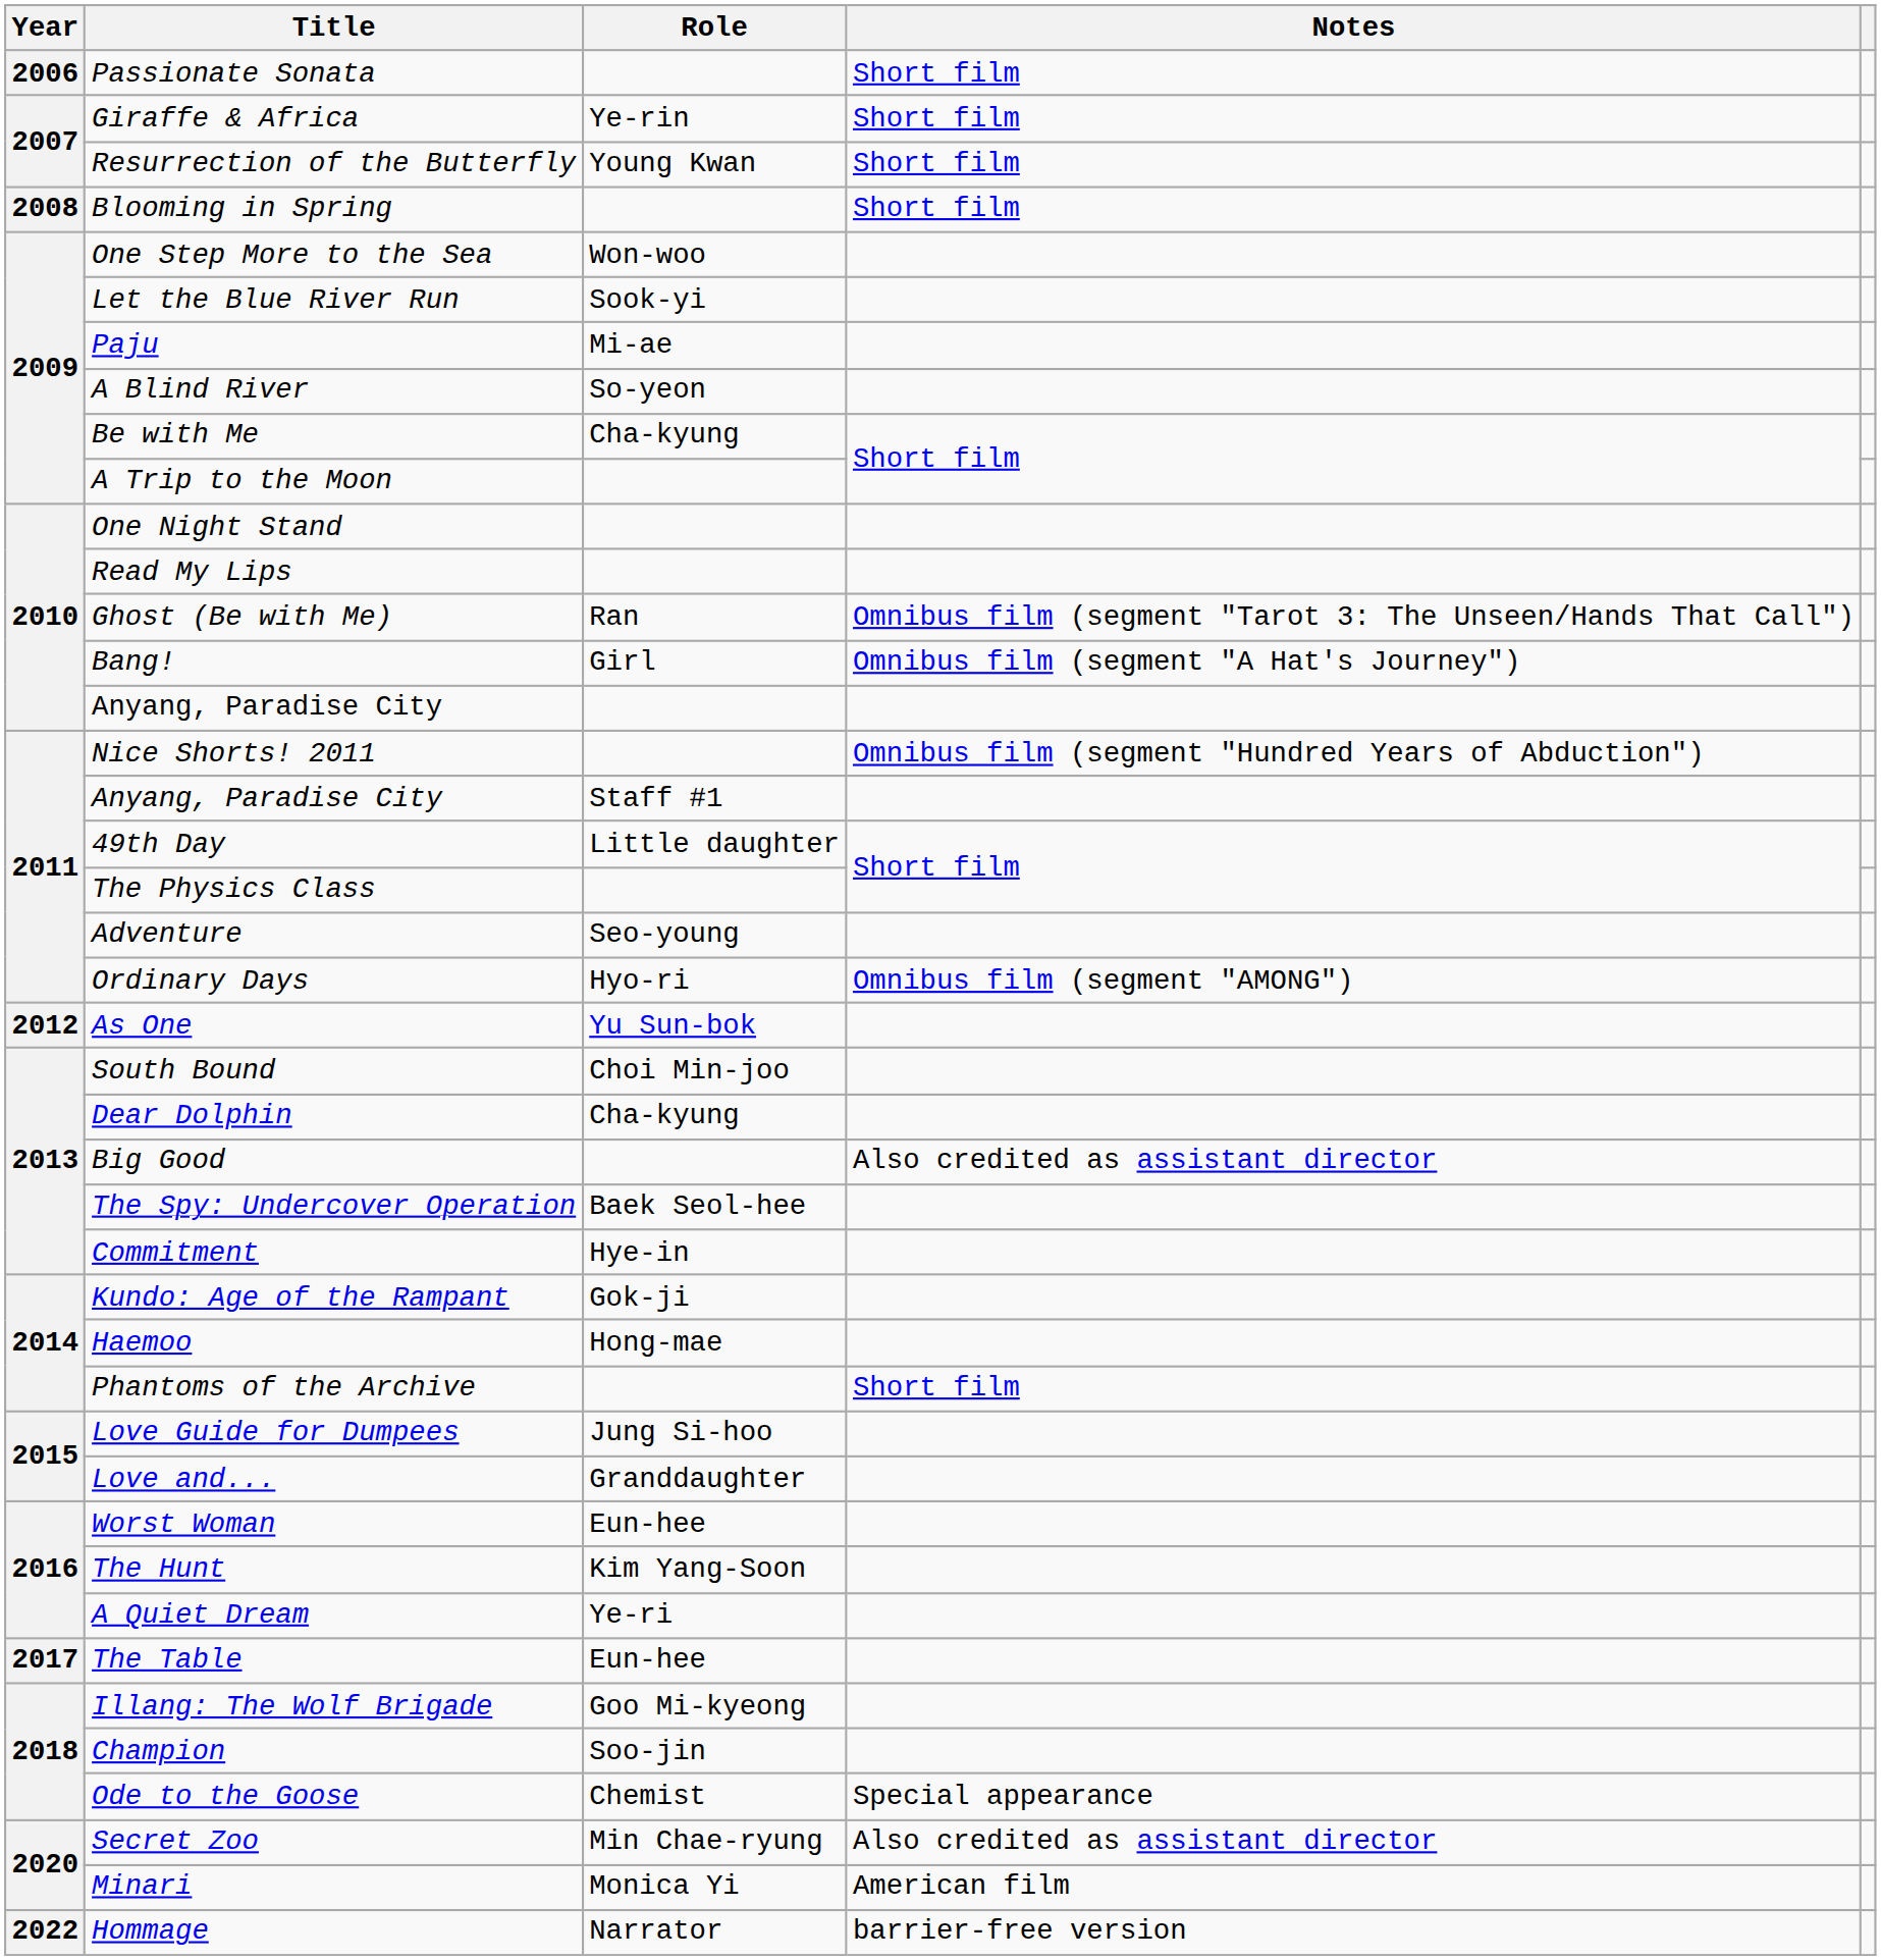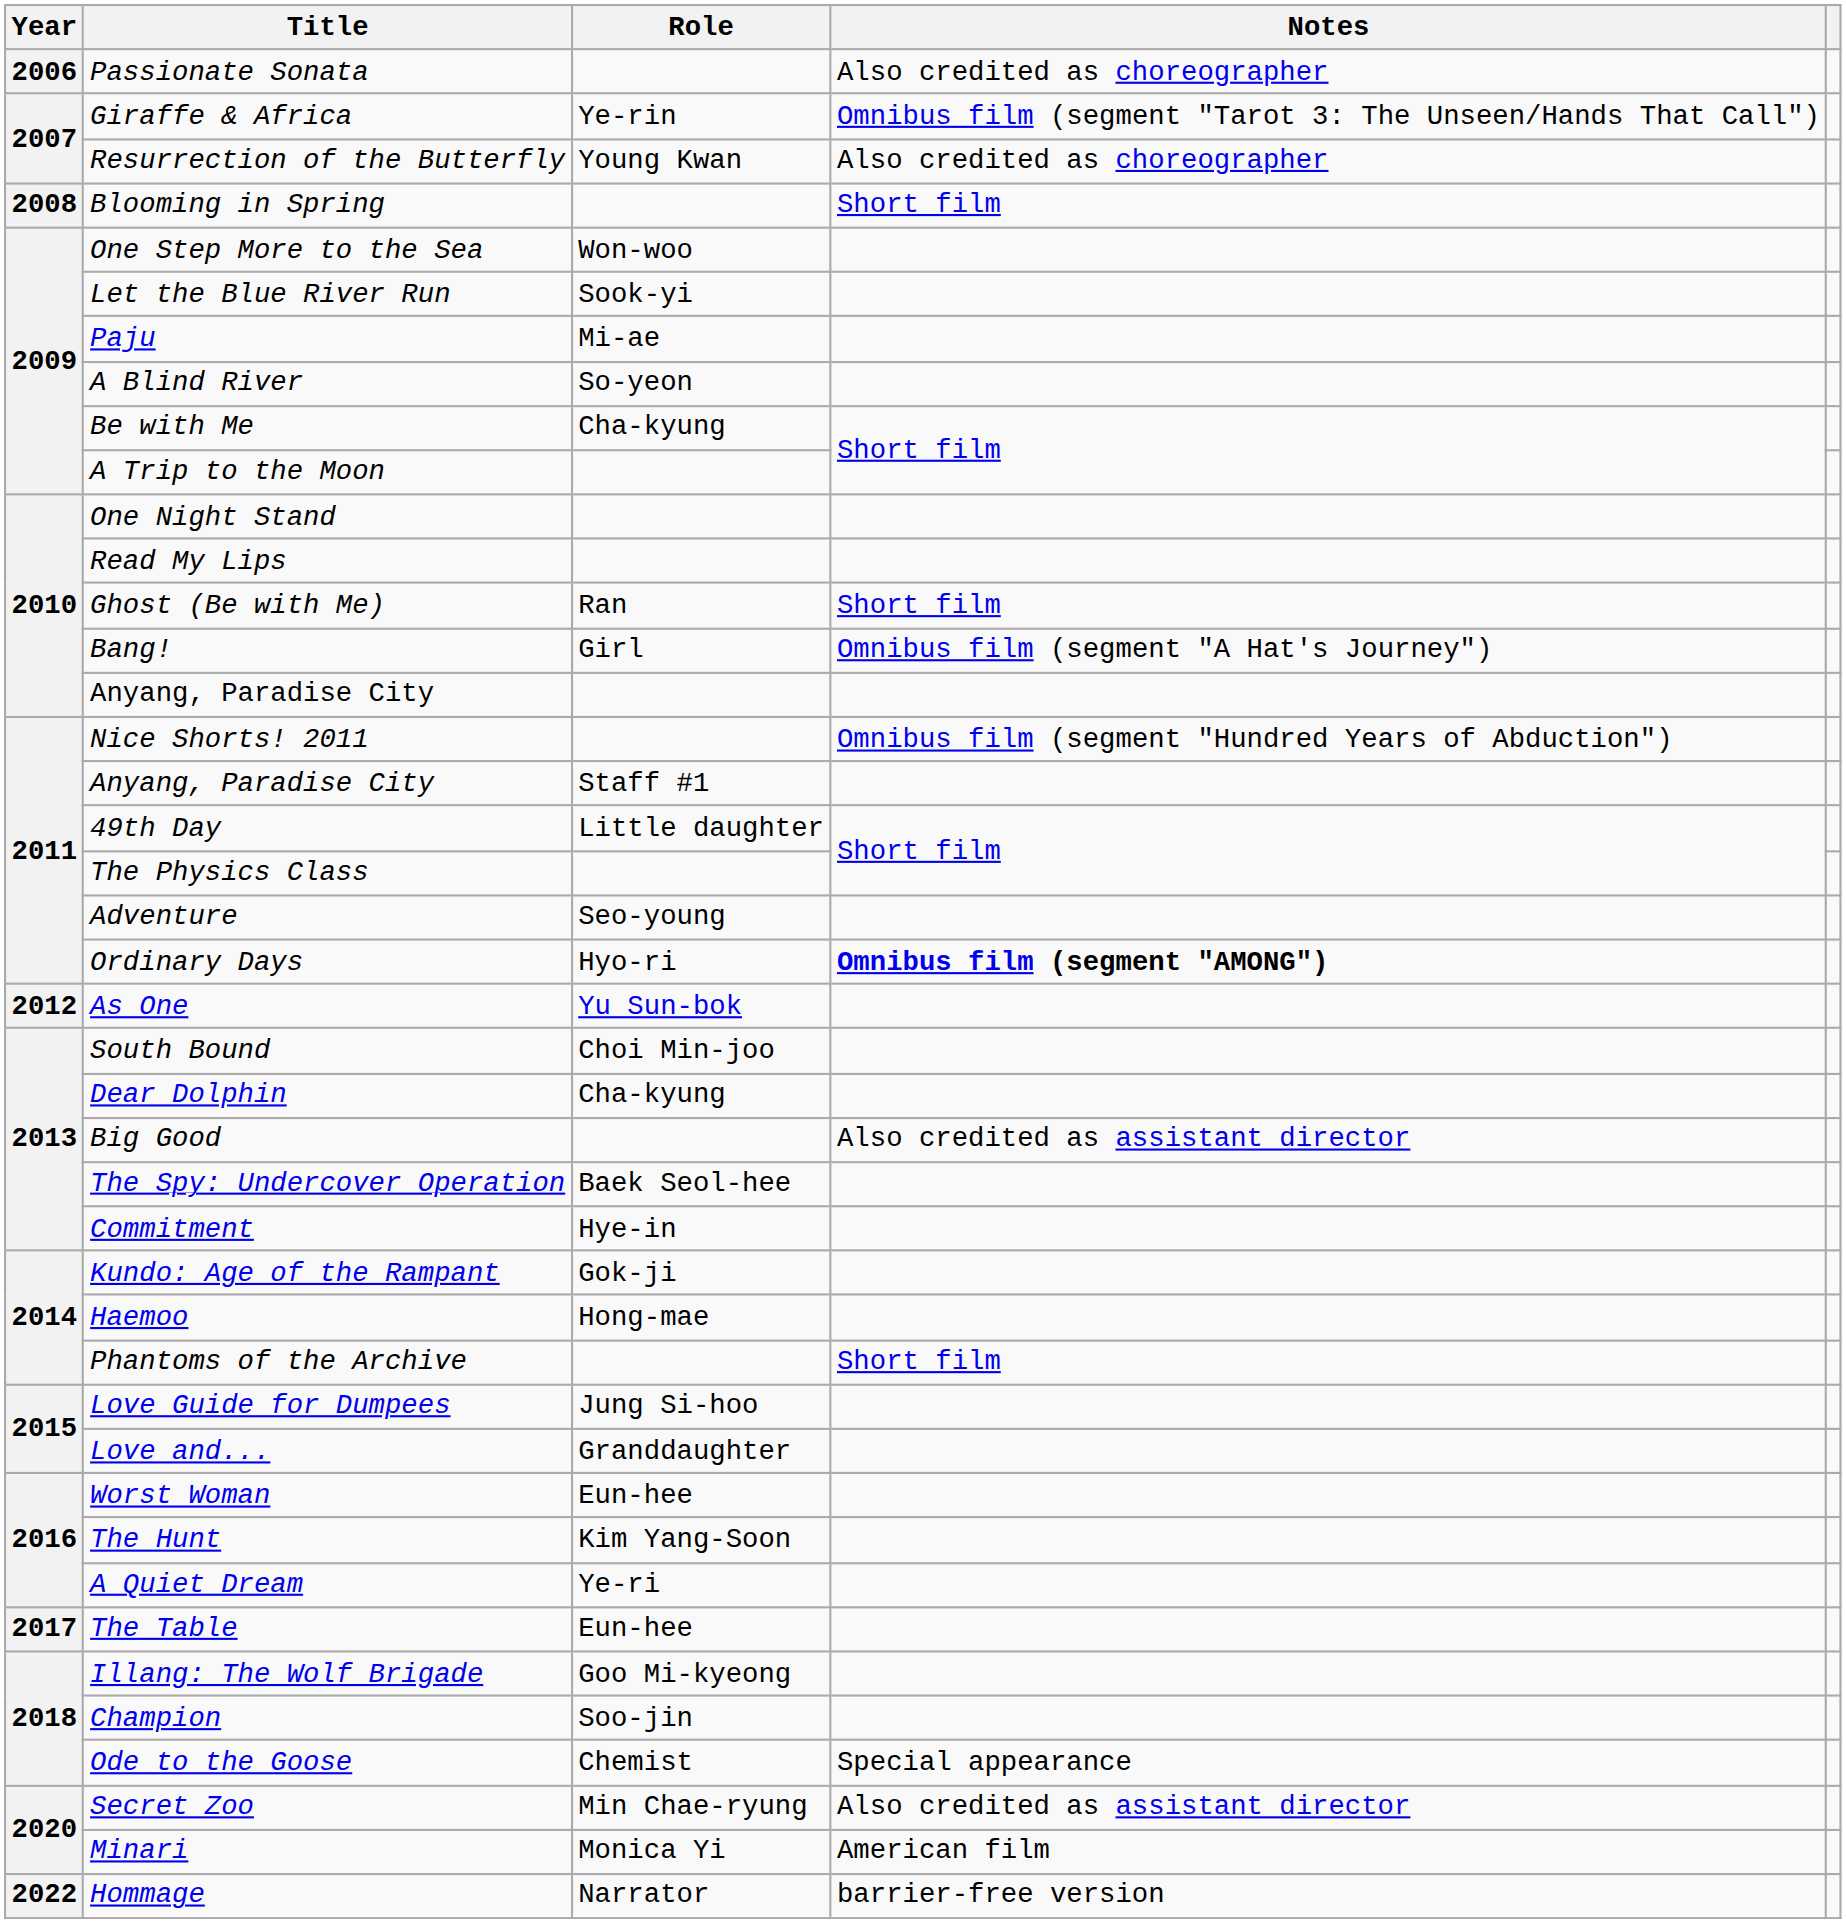 <table class="wikitable plainrowheaders sortable">
 <tr>
 <th scope="col">Year</th>
 <th scope="col">Title</th>
 <th scope="col">Role</th>
 <th scope="col">Notes</th>
 <th scope="col" class="unsortable"></th>
 </tr>
 <tr>
 <th scope="row">2006</th>
 <td><em>Passionate Sonata</em></td>
 <td></td>
-<td><a href='#'>Short film</a></td>
+<td>Also credited as <a href='#'>choreographer</a></td>
 <td style="text-align:center"></td>
 </tr>
 <tr>
 <th scope="row" rowspan="2">2007</th>
 <td><em>Giraffe & Africa</em></td>
 <td>Ye-rin</td>
-<td><a href='#'>Short film</a></td>
+<td><a href='#'>Omnibus film</a> (segment "Tarot 3: The Unseen/Hands That Call")</td>
 <td style="text-align:center"></td>
 </tr>
 <tr>
 <td><em>Resurrection of the Butterfly</em></td>
 <td>Young Kwan</td>
-<td><a href='#'>Short film</a></td>
+<td>Also credited as <a href='#'>choreographer</a></td>
 <td style="text-align:center"></td>
 </tr>
 <tr>
 <th scope="row">2008</th>
 <td><em>Blooming in Spring</em></td>
 <td></td>
 <td><a href='#'>Short film</a></td>
 <td style="text-align:center"></td>
 </tr>
 <tr>
 <th scope="row" rowspan="6">2009</th>
 <td><em>One Step More to the Sea</em></td>
 <td>Won-woo</td>
 <td></td>
 <td style="text-align:center"></td>
 </tr>
 <tr>
 <td><em>Let the Blue River Run</em></td>
 <td>Sook-yi</td>
 <td></td>
 <td style="text-align:center"></td>
 </tr>
 <tr>
 <td><em><a href='#'>Paju</a></em></td>
 <td>Mi-ae</td>
 <td></td>
 <td style="text-align:center"></td>
 </tr>
 <tr>
 <td><em>A Blind River</em></td>
 <td>So-yeon</td>
 <td></td>
 <td style="text-align:center"></td>
 </tr>
 <tr>
 <td><em>Be with Me</em></td>
 <td>Cha-kyung</td>
 <td rowspan="2"><a href='#'>Short film</a></td>
 <td style="text-align:center"></td>
 </tr>
 <tr>
 <td><em>A Trip to the Moon</em></td>
 <td></td>
 <td style="text-align:center"></td>
 </tr>
 <tr>
 <th scope="row" rowspan="5">2010</th>
 <td><em>One Night Stand</em></td>
 <td></td>
 <td></td>
 <td style="text-align:center"></td>
 </tr>
 <tr>
 <td><em>Read My Lips</em></td>
 <td></td>
 <td></td>
 <td style="text-align:center"></td>
 </tr>
 <tr>
 <td><em>Ghost (Be with Me)</em></td>
 <td>Ran</td>
-<td><a href='#'>Omnibus film</a> (segment "Tarot 3: The Unseen/Hands That Call")</td>
+<td><a href='#'>Short film</a></td>
 <td style="text-align:center"></td>
 </tr>
 <tr>
 <td><em>Bang! </em></td>
 <td>Girl</td>
 <td><a href='#'>Omnibus film</a> (segment "A Hat's Journey")</td>
 <td style="text-align:center"></td>
 </tr>
 <tr>
 <td>Anyang, Paradise City</td>
 <td></td>
 <td></td>
 <td style="text-align:center"></td>
 </tr>
 <tr>
 <th scope="row" rowspan="6">2011</th>
 <td><em>Nice Shorts! 2011</em></td>
 <td></td>
 <td><a href='#'>Omnibus film</a> (segment "Hundred Years of Abduction")</td>
 <td style="text-align:center"></td>
 </tr>
 <tr>
 <td><em>Anyang, Paradise City</em></td>
 <td>Staff #1</td>
 <td></td>
 <td style="text-align:center"></td>
 </tr>
 <tr>
 <td><em>49th Day</em></td>
 <td>Little daughter</td>
 <td rowspan="2"><a href='#'>Short film</a></td>
 <td style="text-align:center"></td>
 </tr>
 <tr>
 <td><em>The Physics Class</em></td>
 <td></td>
 <td style="text-align:center"></td>
 </tr>
 <tr>
 <td><em>Adventure</em></td>
 <td>Seo-young</td>
 <td></td>
 <td style="text-align:center"></td>
 </tr>
 <tr>
 <td><em>Ordinary Days</em></td>
 <td>Hyo-ri</td>
-<td><a href='#'>Omnibus film</a> (segment "AMONG")</td>
+<td><strong><a href='#'>Omnibus film</a> (segment "AMONG")</strong></td>
 <td style="text-align:center"></td>
 </tr>
 <tr>
 <th scope="row">2012</th>
 <td><em><a href='#'>As One</a></em></td>
 <td><a href='#'>Yu Sun-bok</a></td>
 <td></td>
 <td style="text-align:center"></td>
 </tr>
 <tr>
 <th scope="row" rowspan="5">2013</th>
 <td><em>South Bound</em></td>
 <td>Choi Min-joo</td>
 <td></td>
 <td style="text-align:center"></td>
 </tr>
 <tr>
 <td><em><a href='#'>Dear Dolphin</a></em></td>
 <td>Cha-kyung</td>
 <td></td>
 <td style="text-align:center"></td>
 </tr>
 <tr>
 <td><em>Big Good</em></td>
 <td></td>
 <td>Also credited as <a href='#'>assistant director</a></td>
 <td style="text-align:center"></td>
 </tr>
 <tr>
 <td><em><a href='#'>The Spy: Undercover Operation</a></em></td>
 <td>Baek Seol-hee</td>
 <td></td>
 <td></td>
 </tr>
 <tr>
 <td><em><a href='#'>Commitment</a></em></td>
 <td>Hye-in</td>
 <td></td>
 <td style="text-align:center"></td>
 </tr>
 <tr>
 <th scope="row" rowspan="3">2014</th>
 <td><em><a href='#'>Kundo: Age of the Rampant</a></em></td>
 <td>Gok-ji</td>
 <td></td>
 <td style="text-align:center"></td>
 </tr>
 <tr>
 <td><em><a href='#'>Haemoo</a></em></td>
 <td>Hong-mae</td>
 <td></td>
 <td style="text-align:center"></td>
 </tr>
 <tr>
 <td><em>Phantoms of the Archive</em></td>
 <td></td>
 <td><a href='#'>Short film</a></td>
 <td style="text-align:center"></td>
 </tr>
 <tr>
 <th scope="row" rowspan="2">2015</th>
 <td><em><a href='#'>Love Guide for Dumpees</a></em></td>
 <td>Jung Si-hoo</td>
 <td></td>
 <td style="text-align:center"></td>
 </tr>
 <tr>
 <td><em><a href='#'>Love and...</a></em></td>
 <td>Granddaughter</td>
 <td></td>
 <td style="text-align:center"></td>
 </tr>
 <tr>
 <th scope="row" rowspan="3">2016</th>
 <td><em><a href='#'>Worst Woman</a></em></td>
 <td>Eun-hee</td>
 <td></td>
 <td style="text-align:center"></td>
 </tr>
 <tr>
 <td><em><a href='#'>The Hunt</a></em></td>
 <td>Kim Yang-Soon</td>
 <td></td>
 <td style="text-align:center"></td>
 </tr>
 <tr>
 <td><em><a href='#'>A Quiet Dream</a></em></td>
 <td>Ye-ri</td>
 <td></td>
 <td style="text-align:center"></td>
 </tr>
 <tr>
 <th scope="row">2017</th>
 <td><em><a href='#'>The Table</a></em></td>
 <td>Eun-hee</td>
 <td></td>
 <td style="text-align:center"></td>
 </tr>
 <tr>
 <th scope="row" rowspan="3">2018</th>
 <td><em><a href='#'>Illang: The Wolf Brigade</a></em></td>
 <td>Goo Mi-kyeong</td>
 <td></td>
 <td style="text-align:center"></td>
 </tr>
 <tr>
 <td><em><a href='#'>Champion</a></em></td>
 <td>Soo-jin</td>
 <td></td>
 <td style="text-align:center"></td>
 </tr>
 <tr>
 <td><em><a href='#'>Ode to the Goose</a></em></td>
 <td>Chemist</td>
 <td>Special appearance</td>
 <td style="text-align:center"></td>
 </tr>
 <tr>
 <th scope="row" rowspan="2">2020</th>
 <td><em><a href='#'>Secret Zoo</a></em></td>
 <td>Min Chae-ryung</td>
 <td>Also credited as <a href='#'>assistant director</a></td>
 <td style="text-align:center"></td>
 </tr>
 <tr>
 <td><em><a href='#'>Minari</a></em></td>
 <td>Monica Yi</td>
 <td>American film</td>
 <td style="text-align:center"></td>
 </tr>
 <tr>
 <th scope="row">2022</th>
 <td><em><a href='#'>Hommage</a></em></td>
 <td>Narrator</td>
 <td>barrier-free version</td>
 <td style="text-align:center"></td>
 </tr>
 </table>
